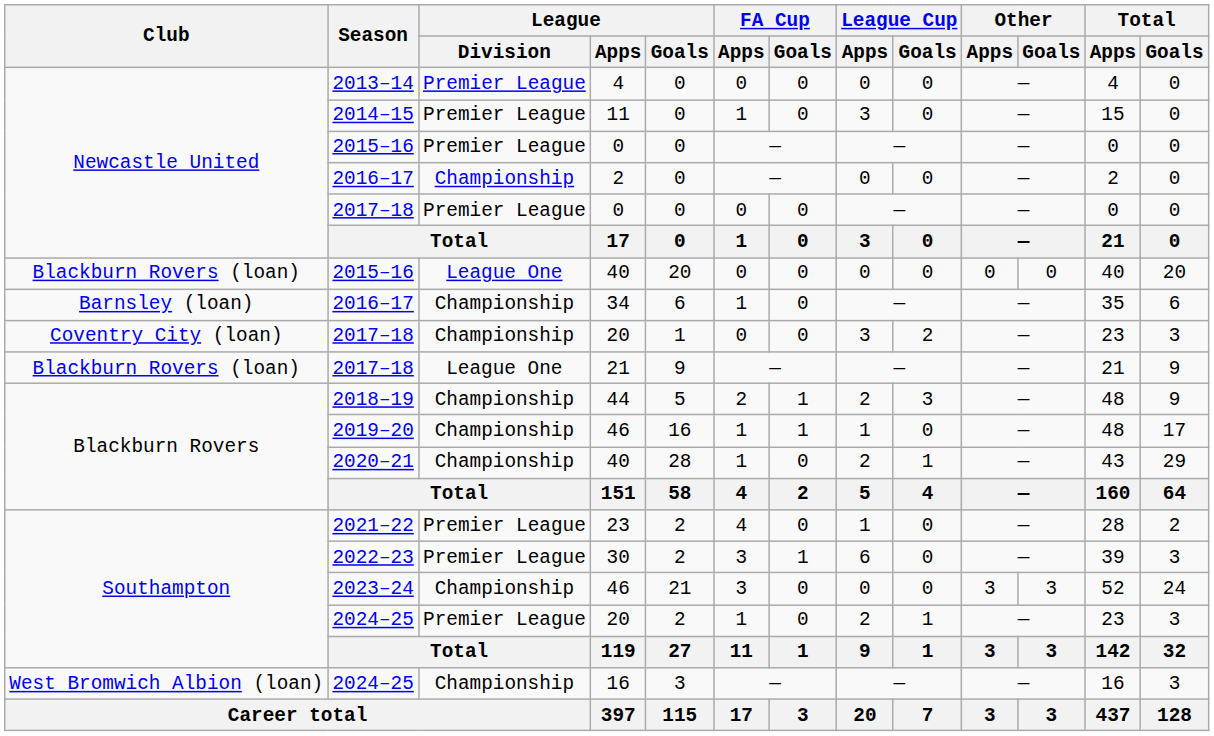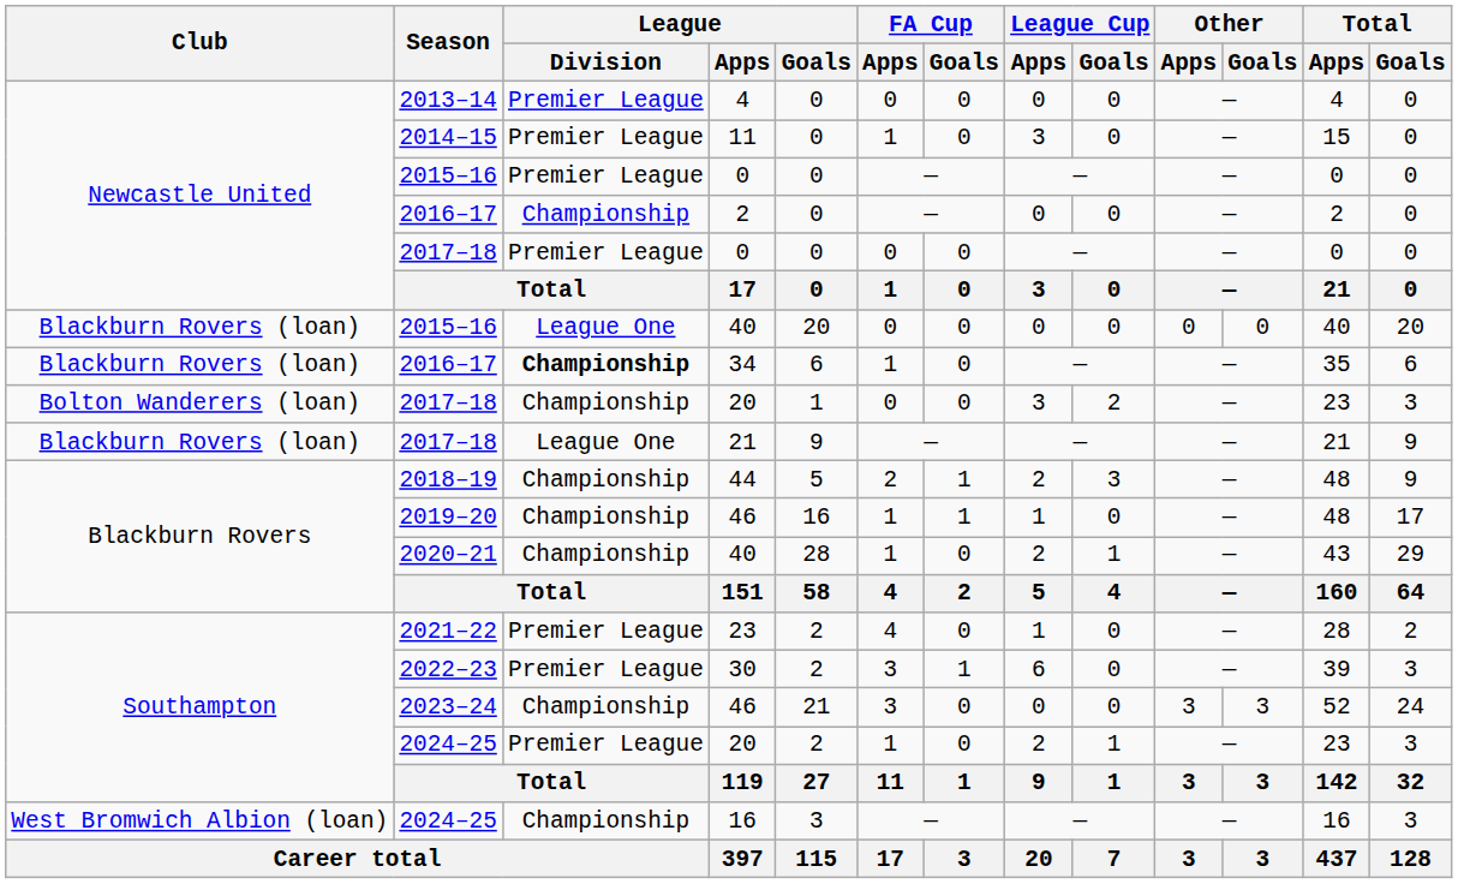 <table class=wikitable style="text-align: center;">
 <tr>
 <th rowspan="2">Club</th>
 <th rowspan="2">Season</th>
 <th colspan="3">League</th>
 <th colspan="2"><a href='#'>FA Cup</a></th>
 <th colspan="2"><a href='#'>League Cup</a></th>
 <th colspan="2">Other</th>
 <th colspan="2">Total</th>
 </tr>
 <tr>
 <th>Division</th>
 <th>Apps</th>
 <th>Goals</th>
 <th>Apps</th>
 <th>Goals</th>
 <th>Apps</th>
 <th>Goals</th>
 <th>Apps</th>
 <th>Goals</th>
 <th>Apps</th>
 <th>Goals</th>
 </tr>
 <tr>
 <td rowspan="6"><a href='#'>Newcastle United</a></td>
 <td><a href='#'>2013–14</a></td>
 <td><a href='#'>Premier League</a></td>
 <td>4</td>
 <td>0</td>
 <td>0</td>
 <td>0</td>
 <td>0</td>
 <td>0</td>
 <td colspan="2">—</td>
 <td>4</td>
 <td>0</td>
 </tr>
 <tr>
 <td><a href='#'>2014–15</a></td>
 <td>Premier League</td>
 <td>11</td>
 <td>0</td>
 <td>1</td>
 <td>0</td>
 <td>3</td>
 <td>0</td>
 <td colspan="2">—</td>
 <td>15</td>
 <td>0</td>
 </tr>
 <tr>
 <td><a href='#'>2015–16</a></td>
 <td>Premier League</td>
 <td>0</td>
 <td>0</td>
 <td colspan="2">—</td>
 <td colspan="2">—</td>
 <td colspan="2">—</td>
 <td>0</td>
 <td>0</td>
 </tr>
 <tr>
 <td><a href='#'>2016–17</a></td>
 <td><a href='#'>Championship</a></td>
 <td>2</td>
 <td>0</td>
 <td colspan="2">—</td>
 <td>0</td>
 <td>0</td>
 <td colspan="2">—</td>
 <td>2</td>
 <td>0</td>
 </tr>
 <tr>
 <td><a href='#'>2017–18</a></td>
 <td>Premier League</td>
 <td>0</td>
 <td>0</td>
 <td>0</td>
 <td>0</td>
 <td colspan="2">—</td>
 <td colspan="2">—</td>
 <td>0</td>
 <td>0</td>
 </tr>
 <tr>
 <th colspan="2">Total</th>
 <th>17</th>
 <th>0</th>
 <th>1</th>
 <th>0</th>
 <th>3</th>
 <th>0</th>
 <th colspan="2">—</th>
 <th>21</th>
 <th>0</th>
 </tr>
 <tr>
 <td><a href='#'>Blackburn Rovers</a> (loan)</td>
 <td><a href='#'>2015–16</a></td>
 <td><a href='#'>League One</a></td>
 <td>40</td>
 <td>20</td>
 <td>0</td>
 <td>0</td>
 <td>0</td>
 <td>0</td>
 <td>0</td>
 <td>0</td>
 <td>40</td>
 <td>20</td>
 </tr>
 <tr>
-<td><a href='#'>Barnsley</a> (loan)</td>
+<td><a href='#'>Blackburn Rovers</a> (loan)</td>
 <td><a href='#'>2016–17</a></td>
-<td>Championship</td>
+<td><strong>Championship</strong></td>
 <td>34</td>
 <td>6</td>
 <td>1</td>
 <td>0</td>
 <td colspan="2">—</td>
 <td colspan="2">—</td>
 <td>35</td>
 <td>6</td>
 </tr>
 <tr>
-<td><a href='#'>Coventry City</a> (loan)</td>
+<td><a href='#'>Bolton Wanderers</a> (loan)</td>
 <td><a href='#'>2017–18</a></td>
 <td>Championship</td>
 <td>20</td>
 <td>1</td>
 <td>0</td>
 <td>0</td>
 <td>3</td>
 <td>2</td>
 <td colspan="2">—</td>
 <td>23</td>
 <td>3</td>
 </tr>
 <tr>
 <td><a href='#'>Blackburn Rovers</a> (loan)</td>
 <td><a href='#'>2017–18</a></td>
 <td>League One</td>
 <td>21</td>
 <td>9</td>
 <td colspan="2">—</td>
 <td colspan="2">—</td>
 <td colspan="2">—</td>
 <td>21</td>
 <td>9</td>
 </tr>
 <tr>
 <td rowspan="4">Blackburn Rovers</td>
 <td><a href='#'>2018–19</a></td>
 <td>Championship</td>
 <td>44</td>
 <td>5</td>
 <td>2</td>
 <td>1</td>
 <td>2</td>
 <td>3</td>
 <td colspan="2">—</td>
 <td>48</td>
 <td>9</td>
 </tr>
 <tr>
 <td><a href='#'>2019–20</a></td>
 <td>Championship</td>
 <td>46</td>
 <td>16</td>
 <td>1</td>
 <td>1</td>
 <td>1</td>
 <td>0</td>
 <td colspan="2">—</td>
 <td>48</td>
 <td>17</td>
 </tr>
 <tr>
 <td><a href='#'>2020–21</a></td>
 <td>Championship</td>
 <td>40</td>
 <td>28</td>
 <td>1</td>
 <td>0</td>
 <td>2</td>
 <td>1</td>
 <td colspan="2">—</td>
 <td>43</td>
 <td>29</td>
 </tr>
 <tr>
 <th colspan="2">Total</th>
 <th>151</th>
 <th>58</th>
 <th>4</th>
 <th>2</th>
 <th>5</th>
 <th>4</th>
 <th colspan="2">—</th>
 <th>160</th>
 <th>64</th>
 </tr>
 <tr>
 <td rowspan=5><a href='#'>Southampton</a></td>
 <td><a href='#'>2021–22</a></td>
 <td>Premier League</td>
 <td>23</td>
 <td>2</td>
 <td>4</td>
 <td>0</td>
 <td>1</td>
 <td>0</td>
 <td colspan="2">—</td>
 <td>28</td>
 <td>2</td>
 </tr>
 <tr>
 <td><a href='#'>2022–23</a></td>
 <td>Premier League</td>
 <td>30</td>
 <td>2</td>
 <td>3</td>
 <td>1</td>
 <td>6</td>
 <td>0</td>
 <td colspan="2">—</td>
 <td>39</td>
 <td>3</td>
 </tr>
 <tr>
 <td><a href='#'>2023–24</a></td>
 <td>Championship</td>
 <td>46</td>
 <td>21</td>
 <td>3</td>
 <td>0</td>
 <td>0</td>
 <td>0</td>
 <td>3</td>
 <td>3</td>
 <td>52</td>
 <td>24</td>
 </tr>
 <tr>
 <td><a href='#'>2024–25</a></td>
 <td>Premier League</td>
 <td>20</td>
 <td>2</td>
 <td>1</td>
 <td>0</td>
 <td>2</td>
 <td>1</td>
 <td colspan="2">—</td>
 <td>23</td>
 <td>3</td>
 </tr>
 <tr>
 <th colspan=2>Total</th>
 <th>119</th>
 <th>27</th>
 <th>11</th>
 <th>1</th>
 <th>9</th>
 <th>1</th>
 <th>3</th>
 <th>3</th>
 <th>142</th>
 <th>32</th>
 </tr>
 <tr>
 <td><a href='#'>West Bromwich Albion</a> (loan)</td>
 <td><a href='#'>2024–25</a></td>
 <td>Championship</td>
 <td>16</td>
 <td>3</td>
 <td colspan="2">—</td>
 <td colspan="2">—</td>
 <td colspan="2">—</td>
 <td>16</td>
 <td>3</td>
 </tr>
 <tr>
 <th colspan="3">Career total</th>
 <th>397</th>
 <th>115</th>
 <th>17</th>
 <th>3</th>
 <th>20</th>
 <th>7</th>
 <th>3</th>
 <th>3</th>
 <th>437</th>
 <th>128</th>
 </tr>
 </table>
